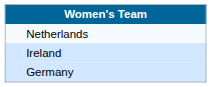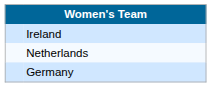 <table align=center cellpadding="4" cellspacing="0" style="background: #f9f9f9; border: 1px #aaa solid; border-collapse: collapse; font-size: 90%;" width=20%>
 <tr align=center bgcolor=#006699 style="color:white;">
 <th width=100% colspan=2>Women's Team</th>
+</tr>
+<tr align=center bgcolor=#D0E7FF>
+<td></td>
+<td align=left> Ireland</td>
 </tr>
 <tr align=center bgcolor=#F5FAFF>
 <td></td>
 <td align=left> Netherlands</td>
 </tr>
 <tr align=center bgcolor=#D0E7FF>
 <td></td>
-<td align=left> Ireland</td>
-</tr>
-<tr align=center bgcolor=#D0E7FF>
-<td></td>
 <td align=left> Germany</td>
 </tr>
 </table>
